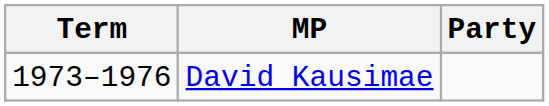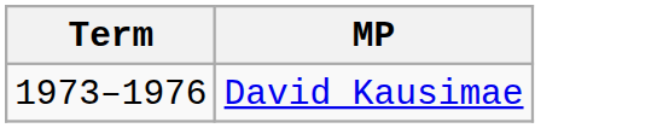 <table class=wikitable>
 <tr>
 <th>Term</th>
 <th>MP</th>
-<th>Party</th>
 </tr>
 <tr>
 <td>1973–1976</td>
 <td><a href='#'>David Kausimae</a></td>
-<td></td>
 </tr>
 </table>
